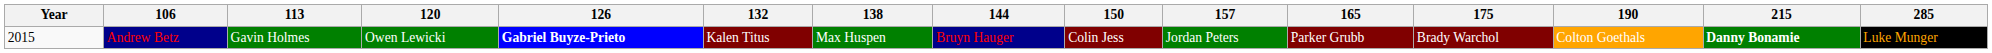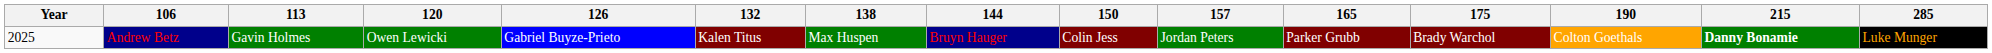 <table class="wikitable sortable" style="width: 100%; font-size: 85%;">
 <tr>
 <th width="5%">Year</th>
 <th>106</th>
 <th>113</th>
 <th>120</th>
 <th>126</th>
 <th>132</th>
 <th>138</th>
 <th>144</th>
 <th>150</th>
 <th>157</th>
 <th>165</th>
 <th>175</th>
 <th>190</th>
 <th>215</th>
 <th>285</th>
 </tr>
 <tr>
-<td>2015</td>
+<td>2025</td>
 <td !align=center style="background:darkblue;color:red">Andrew Betz</td>
 <td !align=center style="background:green;color:white">Gavin Holmes</td>
 <td !align=center style="background:green;color:white">Owen Lewicki</td>
-<td !align=center style="background:blue;color:white"><strong>Gabriel Buyze-Prieto</strong></td>
+<td !align=center style="background:blue;color:white">Gabriel Buyze-Prieto</td>
 <td !align=center style="background:maroon;color:white">Kalen Titus</td>
 <td !align=center style="background:green;color:white">Max Huspen</td>
 <td !align=center style="background:darkblue;color:red">Bruyn Hauger</td>
 <td !align=center style="background:maroon;color:white">Colin Jess</td>
 <td !align=center style="background:green;color:white">Jordan Peters</td>
 <td !align=center style="background:maroon;color:white">Parker Grubb</td>
 <td !align=center style="background:maroon;color:white">Brady Warchol</td>
 <td !align=center style="background:orange;color:white">Colton Goethals</td>
 <td !align=center style="background:green;color:white"><strong>Danny Bonamie</strong></td>
 <td !align=center style="background:black;color:orange">Luke Munger</td>
 </tr>
 <tr>
 </tr>
 </table>
